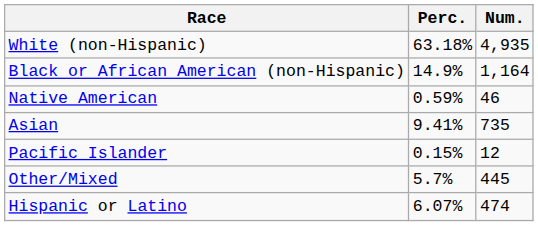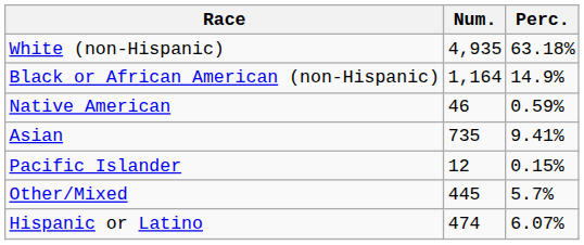 <table class="wikitable">
 <tr>
 <th>Race</th>
+<th>Num.</th>
 <th>Perc.</th>
-<th>Num.</th>
 </tr>
 <tr>
 <td><a href='#'>White</a> (non-Hispanic)</td>
+<td>4,935</td>
 <td>63.18%</td>
-<td>4,935</td>
 </tr>
 <tr>
 <td><a href='#'>Black or African American</a> (non-Hispanic)</td>
+<td>1,164</td>
 <td>14.9%</td>
-<td>1,164</td>
 </tr>
 <tr>
 <td><a href='#'>Native American</a></td>
+<td>46</td>
 <td>0.59%</td>
-<td>46</td>
 </tr>
 <tr>
 <td><a href='#'>Asian</a></td>
+<td>735</td>
 <td>9.41%</td>
-<td>735</td>
 </tr>
 <tr>
 <td><a href='#'>Pacific Islander</a></td>
+<td>12</td>
 <td>0.15%</td>
-<td>12</td>
 </tr>
 <tr>
 <td><a href='#'>Other/Mixed</a></td>
+<td>445</td>
 <td>5.7%</td>
-<td>445</td>
 </tr>
 <tr>
 <td><a href='#'>Hispanic</a> or <a href='#'>Latino</a></td>
+<td>474</td>
 <td>6.07%</td>
-<td>474</td>
 </tr>
 </table>
